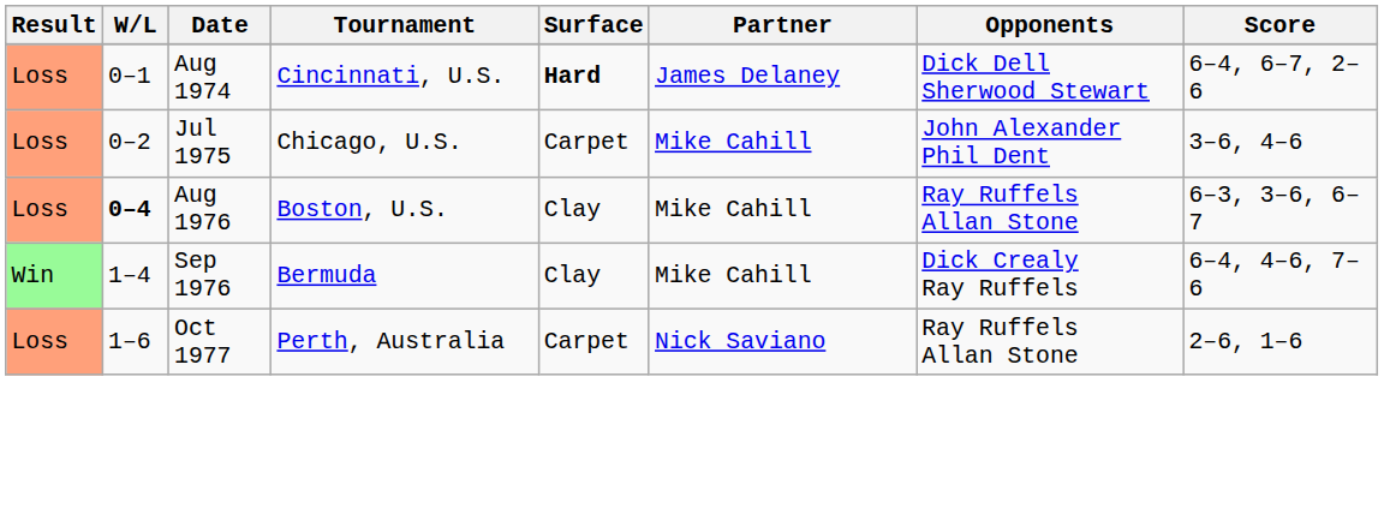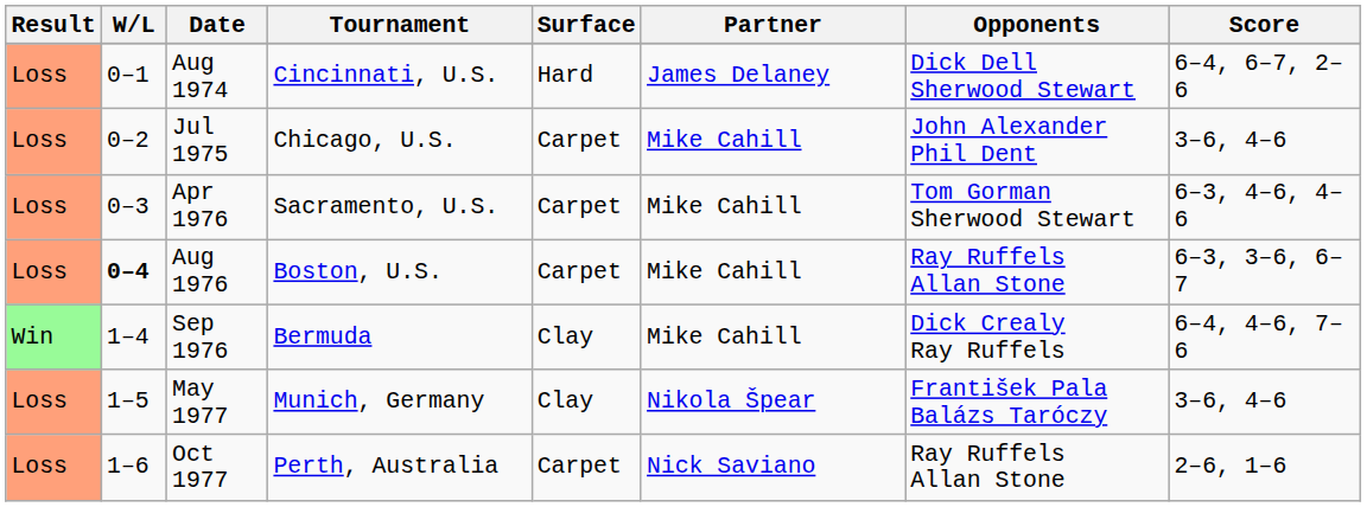 <table class="sortable wikitable">
 <tr>
 <th style="width:40px">Result</th>
 <th style="width:30px" class="unsortable">W/L</th>
 <th style="width:50px">Date</th>
 <th style="width:140px">Tournament</th>
 <th style="width:50px">Surface</th>
 <th style="width:140px">Partner</th>
 <th style="width:140px">Opponents</th>
 <th style="width:100px" class="unsortable">Score</th>
 </tr>
 <tr>
 </tr>
 <tr>
 <td style="background:#ffa07a;">Loss</td>
 <td>0–1</td>
 <td>Aug 1974</td>
 <td><a href='#'>Cincinnati</a>, U.S.</td>
-<td><strong>Hard</strong></td>
+<td>Hard</td>
 <td> <a href='#'>James Delaney</a></td>
 <td> <a href='#'>Dick Dell</a> <br>  <a href='#'>Sherwood Stewart</a></td>
 <td>6–4, 6–7, 2–6</td>
 </tr>
 <tr>
 <td style="background:#ffa07a;">Loss</td>
 <td>0–2</td>
 <td>Jul 1975</td>
 <td>Chicago, U.S.</td>
 <td>Carpet</td>
 <td> <a href='#'>Mike Cahill</a></td>
 <td> <a href='#'>John Alexander</a> <br>  <a href='#'>Phil Dent</a></td>
 <td>3–6, 4–6</td>
 </tr>
 <tr>
 <td style="background:#ffa07a;">Loss</td>
+<td>0–3</td>
+<td>Apr 1976</td>
+<td>Sacramento, U.S.</td>
+<td>Carpet</td>
+<td> Mike Cahill</td>
+<td> <a href='#'>Tom Gorman</a> <br>  Sherwood Stewart</td>
+<td>6–3, 4–6, 4–6</td>
+</tr>
+<tr>
+<td style="background:#ffa07a;">Loss</td>
 <td><strong>0–4</strong></td>
 <td>Aug 1976</td>
 <td><a href='#'>Boston</a>, U.S.</td>
-<td>Clay</td>
+<td>Carpet</td>
 <td> Mike Cahill</td>
 <td> <a href='#'>Ray Ruffels</a> <br>  <a href='#'>Allan Stone</a></td>
 <td>6–3, 3–6, 6–7</td>
 </tr>
 <tr>
 <td style="background:#98fb98;">Win</td>
 <td>1–4</td>
 <td>Sep 1976</td>
 <td><a href='#'>Bermuda</a></td>
 <td>Clay</td>
 <td> Mike Cahill</td>
 <td> <a href='#'>Dick Crealy</a> <br>  Ray Ruffels</td>
 <td>6–4, 4–6, 7–6</td>
 </tr>
 <tr>
 <td style="background:#ffa07a;">Loss</td>
+<td>1–5</td>
+<td>May 1977</td>
+<td><a href='#'>Munich</a>, Germany</td>
+<td>Clay</td>
+<td> <a href='#'>Nikola Špear</a></td>
+<td> <a href='#'>František Pala</a> <br>  <a href='#'>Balázs Taróczy</a></td>
+<td>3–6, 4–6</td>
+</tr>
+<tr>
+<td style="background:#ffa07a;">Loss</td>
 <td>1–6</td>
 <td>Oct 1977</td>
 <td><a href='#'>Perth</a>, Australia</td>
 <td>Carpet</td>
 <td> <a href='#'>Nick Saviano</a></td>
 <td> Ray Ruffels <br>  Allan Stone</td>
 <td>2–6, 1–6</td>
 </tr>
 </table>
